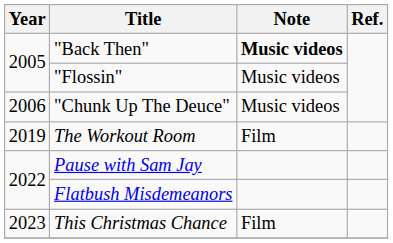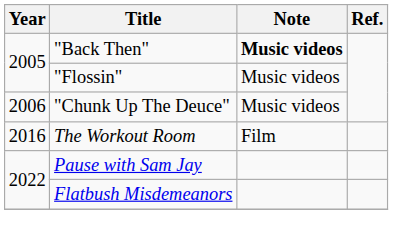 <table class="wikitable sortable">
 <tr>
 <th>Year</th>
 <th>Title</th>
 <th>Note</th>
 <th>Ref.</th>
 </tr>
 <tr>
 <td rowspan="2">2005</td>
 <td>"Back Then" </td>
 <td><strong>Music videos</strong></td>
 <td rowspan="3" align="center"></td>
 </tr>
 <tr>
 <td>"Flossin" </td>
 <td>Music videos</td>
 </tr>
 <tr>
 <td>2006</td>
 <td>"Chunk Up The Deuce" </td>
 <td>Music videos</td>
 </tr>
 <tr>
-<td>2019</td>
+<td>2016</td>
 <td><em>The Workout Room</em></td>
 <td>Film</td>
 <td></td>
 </tr>
 <tr>
 <td rowspan="2">2022</td>
 <td><em><a href='#'>Pause with Sam Jay</a></em></td>
 <td></td>
 <td></td>
 </tr>
 <tr>
 <td><em><a href='#'>Flatbush Misdemeanors</a></em></td>
 <td></td>
 <td></td>
 </tr>
 <tr>
-<td>2023</td>
-<td><em>This Christmas Chance</em></td>
-<td>Film</td>
-<td></td>
-</tr>
-<tr>
 </tr>
 </table>
